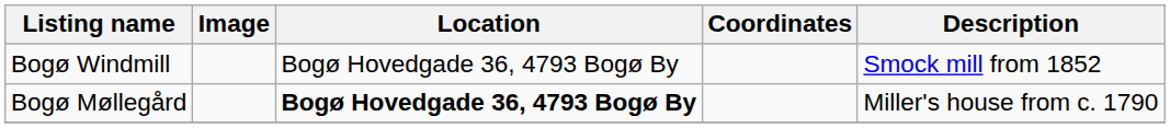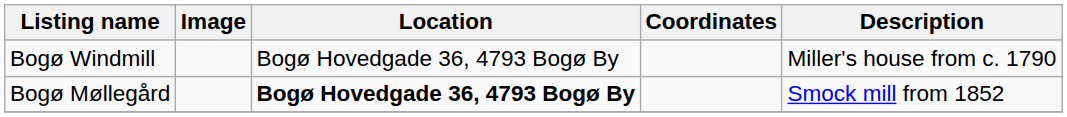 <table class="wikitable sortable">
 <tr>
 <th>Listing name</th>
 <th>Image</th>
 <th>Location</th>
 <th>Coordinates</th>
 <th>Description</th>
 </tr>
 <tr>
 <td>Bogø Windmill</td>
 <td></td>
 <td>Bogø Hovedgade 36, 4793 Bogø By</td>
 <td></td>
-<td><a href='#'>Smock mill</a> from 1852</td>
+<td>Miller's house from c. 1790</td>
 </tr>
 <tr>
 <td>Bogø Møllegård</td>
 <td></td>
 <td><strong>Bogø Hovedgade 36, 4793 Bogø By</strong></td>
 <td></td>
-<td>Miller's house from c. 1790</td>
+<td><a href='#'>Smock mill</a> from 1852</td>
 </tr>
 <tr>
 </tr>
 </table>
